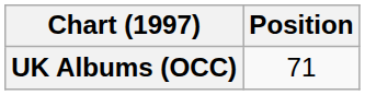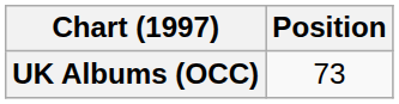 <table class="wikitable plainrowheaders" style="text-align:center">
 <tr>
 <th scope="col">Chart (1997)</th>
 <th scope="col">Position</th>
 </tr>
 <tr>
 <th scope="row">UK Albums (OCC)</th>
-<td>71</td>
+<td>73</td>
 </tr>
 </table>
